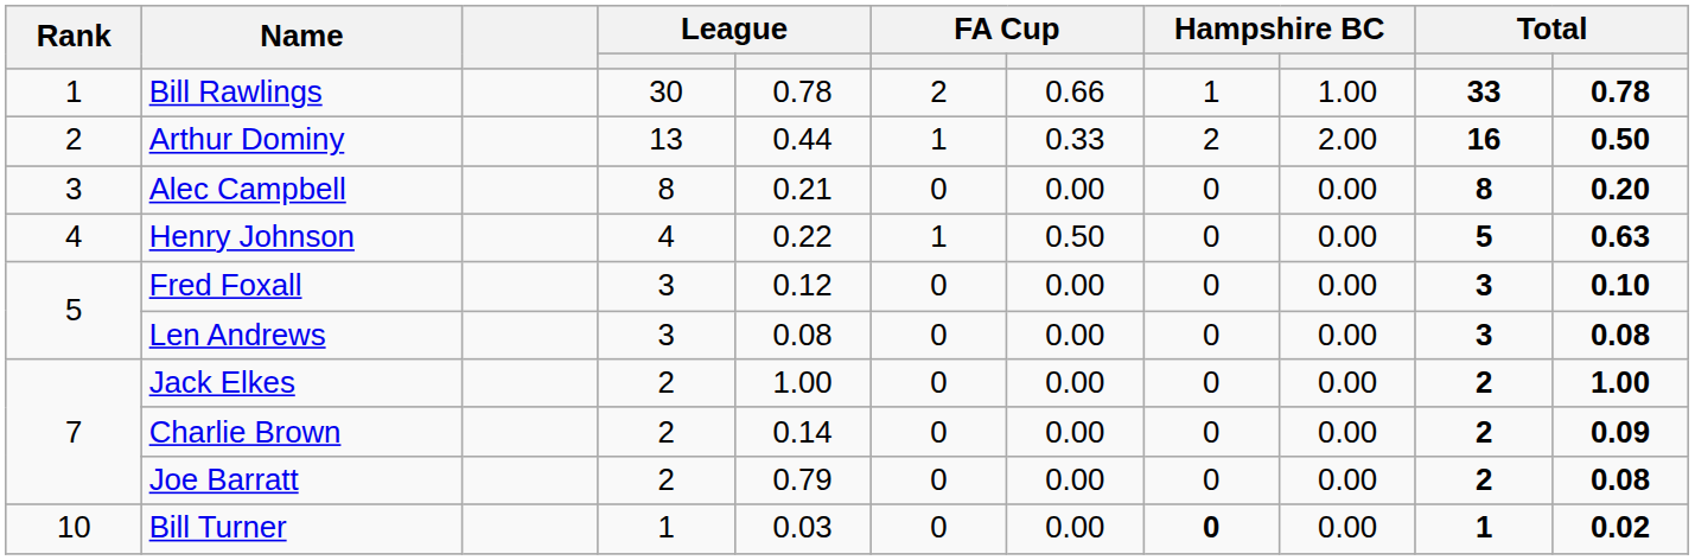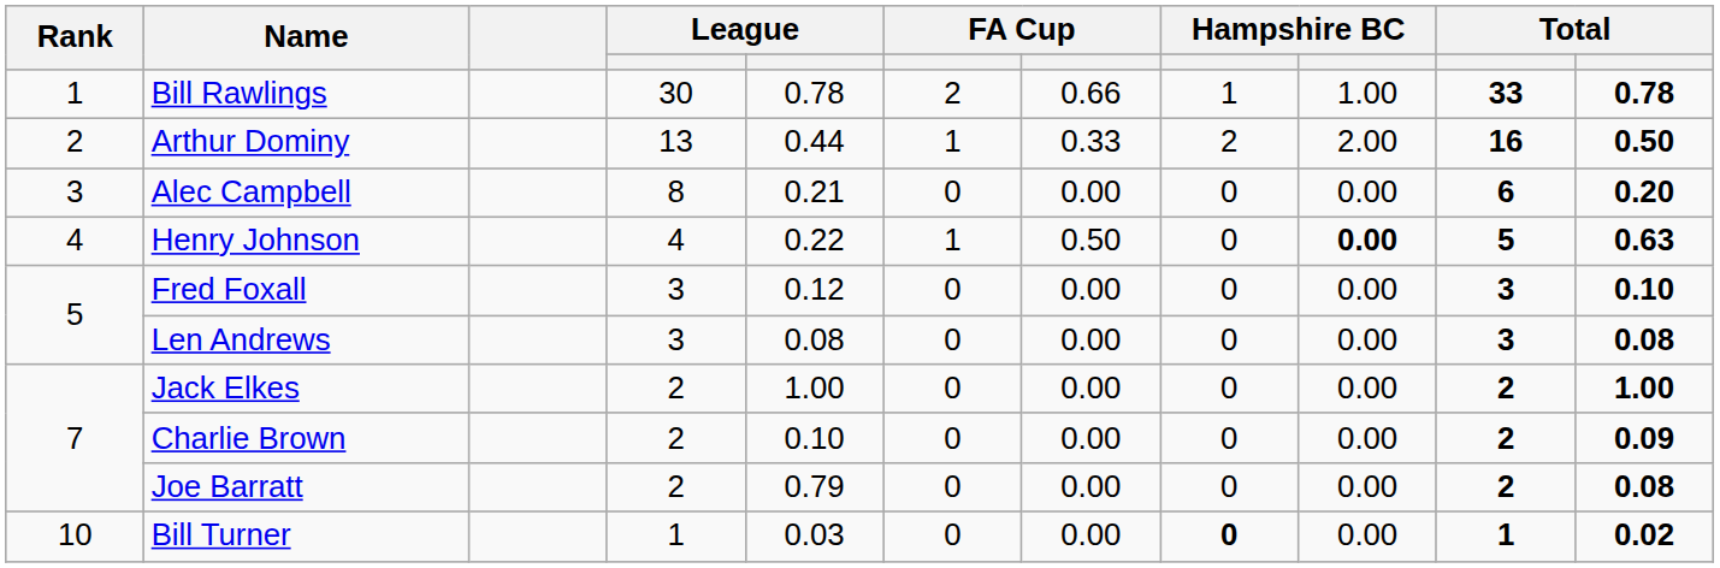 <table class="wikitable plainrowheaders" style="text-align:center;">
 <tr>
 <th scope="col" rowspan="2" style="width:4em;">Rank</th>
 <th scope="col" rowspan="2" style="width:10em;">Name</th>
 <th scope="col" rowspan="2" style="width:4em;"></th>
 <th scope="col" colspan="2">League</th>
 <th scope="col" colspan="2">FA Cup</th>
 <th scope="col" colspan="2">Hampshire BC</th>
 <th scope="col" colspan="2">Total</th>
 </tr>
 <tr>
 <th scope="col" style="width:4em;"></th>
 <th scope="col" style="width:4em;"></th>
 <th scope="col" style="width:4em;"></th>
 <th scope="col" style="width:4em;"></th>
 <th scope="col" style="width:4em;"></th>
 <th scope="col" style="width:4em;"></th>
 <th scope="col" style="width:4em;"></th>
 <th scope="col" style="width:4em;"></th>
 </tr>
 <tr>
 <td>1</td>
 <td align="left"><a href='#'>Bill Rawlings</a></td>
 <td></td>
 <td>30</td>
 <td>0.78</td>
 <td>2</td>
 <td>0.66</td>
 <td>1</td>
 <td>1.00</td>
 <td><strong>33</strong></td>
 <td><strong>0.78</strong></td>
 </tr>
 <tr>
 <td>2</td>
 <td align="left"><a href='#'>Arthur Dominy</a></td>
 <td></td>
 <td>13</td>
 <td>0.44</td>
 <td>1</td>
 <td>0.33</td>
 <td>2</td>
 <td>2.00</td>
 <td><strong>16</strong></td>
 <td><strong>0.50</strong></td>
 </tr>
 <tr>
 <td>3</td>
 <td align="left"><a href='#'>Alec Campbell</a></td>
 <td></td>
 <td>8</td>
 <td>0.21</td>
 <td>0</td>
 <td>0.00</td>
 <td>0</td>
 <td>0.00</td>
-<td><strong>8</strong></td>
+<td><strong>6</strong></td>
 <td><strong>0.20</strong></td>
 </tr>
 <tr>
 <td>4</td>
 <td align="left"><a href='#'>Henry Johnson</a></td>
 <td></td>
 <td>4</td>
 <td>0.22</td>
 <td>1</td>
 <td>0.50</td>
 <td>0</td>
-<td>0.00</td>
+<td><strong>0.00</strong></td>
 <td><strong>5</strong></td>
 <td><strong>0.63</strong></td>
 </tr>
 <tr>
 <td rowspan="2">5</td>
 <td align="left"><a href='#'>Fred Foxall</a></td>
 <td></td>
 <td>3</td>
 <td>0.12</td>
 <td>0</td>
 <td>0.00</td>
 <td>0</td>
 <td>0.00</td>
 <td><strong>3</strong></td>
 <td><strong>0.10</strong></td>
 </tr>
 <tr>
 <td align="left"><a href='#'>Len Andrews</a></td>
 <td></td>
 <td>3</td>
 <td>0.08</td>
 <td>0</td>
 <td>0.00</td>
 <td>0</td>
 <td>0.00</td>
 <td><strong>3</strong></td>
 <td><strong>0.08</strong></td>
 </tr>
 <tr>
 <td rowspan="3">7</td>
 <td align="left"><a href='#'>Jack Elkes</a></td>
 <td></td>
 <td>2</td>
 <td>1.00</td>
 <td>0</td>
 <td>0.00</td>
 <td>0</td>
 <td>0.00</td>
 <td><strong>2</strong></td>
 <td><strong>1.00</strong></td>
 </tr>
 <tr>
 <td align="left"><a href='#'>Charlie Brown</a></td>
 <td></td>
 <td>2</td>
-<td>0.14</td>
+<td>0.10</td>
 <td>0</td>
 <td>0.00</td>
 <td>0</td>
 <td>0.00</td>
 <td><strong>2</strong></td>
 <td><strong>0.09</strong></td>
 </tr>
 <tr>
 <td align="left"><a href='#'>Joe Barratt</a></td>
 <td></td>
 <td>2</td>
 <td>0.79</td>
 <td>0</td>
 <td>0.00</td>
 <td>0</td>
 <td>0.00</td>
 <td><strong>2</strong></td>
 <td><strong>0.08</strong></td>
 </tr>
 <tr>
 <td>10</td>
 <td align="left"><a href='#'>Bill Turner</a></td>
 <td></td>
 <td>1</td>
 <td>0.03</td>
 <td>0</td>
 <td>0.00</td>
 <td><strong>0</strong></td>
 <td>0.00</td>
 <td><strong>1</strong></td>
 <td><strong>0.02</strong></td>
 </tr>
 </table>
